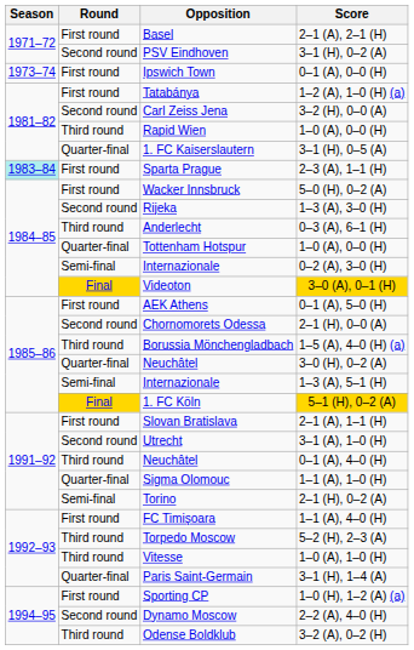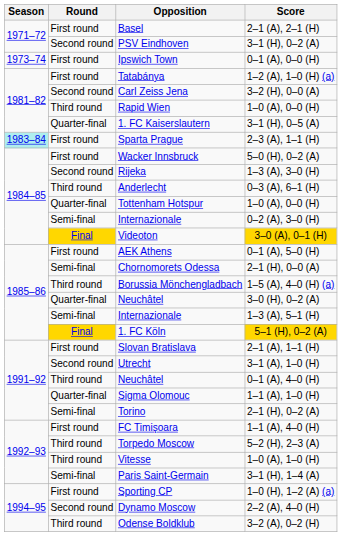 <table class="wikitable sortable">
 <tr>
 <th>Season</th>
 <th>Round</th>
 <th>Opposition</th>
 <th>Score</th>
 </tr>
 <tr>
 <td rowspan="2"><a href='#'>1971–72</a></td>
 <td>First round</td>
 <td> <a href='#'>Basel</a></td>
 <td>2–1 (A), 2–1 (H)</td>
 </tr>
 <tr>
 <td>Second round</td>
 <td> <a href='#'>PSV Eindhoven</a></td>
 <td>3–1 (H), 0–2 (A)</td>
 </tr>
 <tr>
 <td><a href='#'>1973–74</a></td>
 <td>First round</td>
 <td> <a href='#'>Ipswich Town</a></td>
 <td>0–1 (A), 0–0 (H)</td>
 </tr>
 <tr>
 <td rowspan="4"><a href='#'>1981–82</a></td>
 <td>First round</td>
 <td> <a href='#'>Tatabánya</a></td>
 <td>1–2 (A), 1–0 (H) <a href='#'>(a)</a></td>
 </tr>
 <tr>
 <td>Second round</td>
 <td> <a href='#'>Carl Zeiss Jena</a></td>
 <td>3–2 (H), 0–0 (A)</td>
 </tr>
 <tr>
 <td>Third round</td>
 <td> <a href='#'>Rapid Wien</a></td>
 <td>1–0 (A), 0–0 (H)</td>
 </tr>
 <tr>
 <td>Quarter-final</td>
 <td> <a href='#'>1. FC Kaiserslautern</a></td>
 <td>3–1 (H), 0–5 (A)</td>
 </tr>
 <tr>
 <td style="background: paleturquoise;"><a href='#'>1983–84</a></td>
 <td>First round</td>
 <td> <a href='#'>Sparta Prague</a></td>
 <td>2–3 (A), 1–1 (H)</td>
 </tr>
 <tr>
 <td rowspan="6"><a href='#'>1984–85</a></td>
 <td>First round</td>
 <td> <a href='#'>Wacker Innsbruck</a></td>
 <td>5–0 (H), 0–2 (A)</td>
 </tr>
 <tr>
 <td>Second round</td>
 <td> <a href='#'>Rijeka</a></td>
 <td>1–3 (A), 3–0 (H)</td>
 </tr>
 <tr>
 <td>Third round</td>
 <td> <a href='#'>Anderlecht</a></td>
 <td>0–3 (A), 6–1 (H)</td>
 </tr>
 <tr>
 <td>Quarter-final</td>
 <td> <a href='#'>Tottenham Hotspur</a></td>
 <td>1–0 (A), 0–0 (H)</td>
 </tr>
 <tr>
 <td>Semi-final</td>
 <td> <a href='#'>Internazionale</a></td>
 <td>0–2 (A), 3–0 (H)</td>
 </tr>
 <tr>
 <td style="text-align:center; background:gold;"><a href='#'>Final</a></td>
 <td> <a href='#'>Videoton</a></td>
 <td style="text-align:center; background:gold;">3–0 (A), 0–1 (H)</td>
 </tr>
 <tr>
 <td rowspan="6"><a href='#'>1985–86</a></td>
 <td>First round</td>
 <td> <a href='#'>AEK Athens</a></td>
 <td>0–1 (A), 5–0 (H)</td>
 </tr>
 <tr>
-<td>Second round</td>
+<td>Semi-final</td>
 <td> <a href='#'>Chornomorets Odessa</a></td>
 <td>2–1 (H), 0–0 (A)</td>
 </tr>
 <tr>
 <td>Third round</td>
 <td> <a href='#'>Borussia Mönchengladbach</a></td>
 <td>1–5 (A), 4–0 (H) <a href='#'>(a)</a></td>
 </tr>
 <tr>
 <td>Quarter-final</td>
 <td> <a href='#'>Neuchâtel</a></td>
 <td>3–0 (H), 0–2 (A)</td>
 </tr>
 <tr>
 <td>Semi-final</td>
 <td> <a href='#'>Internazionale</a></td>
 <td>1–3 (A), 5–1 (H) </td>
 </tr>
 <tr>
 <td style="text-align:center; background:gold;"><a href='#'>Final</a></td>
 <td> <a href='#'>1. FC Köln</a></td>
 <td style="text-align:center; background:gold;">5–1 (H), 0–2 (A)</td>
 </tr>
 <tr>
 <td rowspan="5"><a href='#'>1991–92</a></td>
 <td>First round</td>
 <td> <a href='#'>Slovan Bratislava</a></td>
 <td>2–1 (A), 1–1 (H)</td>
 </tr>
 <tr>
 <td>Second round</td>
 <td> <a href='#'>Utrecht</a></td>
 <td>3–1 (A), 1–0 (H)</td>
 </tr>
 <tr>
 <td>Third round</td>
 <td> <a href='#'>Neuchâtel</a></td>
 <td>0–1 (A), 4–0 (H)</td>
 </tr>
 <tr>
 <td>Quarter-final</td>
 <td> <a href='#'>Sigma Olomouc</a></td>
 <td>1–1 (A), 1–0 (H)</td>
 </tr>
 <tr>
 <td>Semi-final</td>
 <td> <a href='#'>Torino</a></td>
 <td>2–1 (H), 0–2 (A)</td>
 </tr>
 <tr>
 <td rowspan="4"><a href='#'>1992–93</a></td>
 <td>First round</td>
 <td> <a href='#'>FC Timişoara</a></td>
 <td>1–1 (A), 4–0 (H)</td>
 </tr>
 <tr>
 <td>Third round</td>
 <td> <a href='#'>Torpedo Moscow</a></td>
 <td>5–2 (H), 2–3 (A)</td>
 </tr>
 <tr>
 <td>Third round</td>
 <td> <a href='#'>Vitesse</a></td>
 <td>1–0 (A), 1–0 (H)</td>
 </tr>
 <tr>
-<td>Quarter-final</td>
+<td>Semi-final</td>
 <td> <a href='#'>Paris Saint-Germain</a></td>
 <td>3–1 (H), 1–4 (A)</td>
 </tr>
 <tr>
 <td rowspan="3"><a href='#'>1994–95</a></td>
 <td>First round</td>
 <td> <a href='#'>Sporting CP</a></td>
 <td>1–0 (H), 1–2 (A) <a href='#'>(a)</a></td>
 </tr>
 <tr>
 <td>Second round</td>
 <td> <a href='#'>Dynamo Moscow</a></td>
 <td>2–2 (A), 4–0 (H)</td>
 </tr>
 <tr>
 <td>Third round</td>
 <td> <a href='#'>Odense Boldklub</a></td>
 <td>3–2 (A), 0–2 (H)</td>
 </tr>
 </table>
